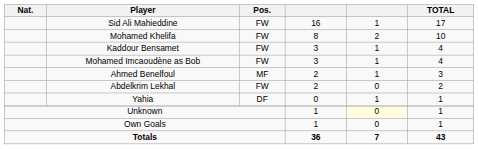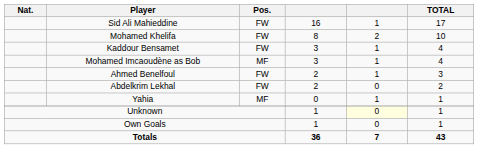 <table class="wikitable sortable alternance"  style="font-size:85%; text-align:center; line-height:14px; width:60%;">
 <tr>
 <th width=10>Nat.</th>
 <th width=140>Player</th>
 <th width=10>Pos.</th>
 <th width=40></th>
 <th width=40></th>
 <th width=40>TOTAL</th>
 </tr>
 <tr>
 <td></td>
 <td>Sid Ali Mahieddine</td>
 <td>FW</td>
 <td>16</td>
 <td>1</td>
 <td>17</td>
 </tr>
 <tr>
 <td></td>
 <td>Mohamed Khelifa</td>
 <td>FW</td>
 <td>8</td>
 <td>2</td>
 <td>10</td>
 </tr>
 <tr>
 <td></td>
 <td>Kaddour Bensamet</td>
 <td>FW</td>
 <td>3</td>
 <td>1</td>
 <td>4</td>
 </tr>
 <tr>
 <td></td>
 <td>Mohamed Imcaoudène as Bob</td>
-<td>FW</td>
+<td>MF</td>
 <td>3</td>
 <td>1</td>
 <td>4</td>
 </tr>
 <tr>
 <td></td>
 <td>Ahmed Benelfoul</td>
-<td>MF</td>
+<td>FW</td>
 <td>2</td>
 <td>1</td>
 <td>3</td>
 </tr>
 <tr>
 <td></td>
 <td>Abdelkrim Lekhal</td>
 <td>FW</td>
 <td>2</td>
 <td>0</td>
 <td>2</td>
 </tr>
 <tr>
 <td></td>
 <td>Yahia</td>
-<td>DF</td>
+<td>MF</td>
 <td>0</td>
 <td>1</td>
 <td>1</td>
 </tr>
 <tr>
 </tr>
 <tr class="sortbottom">
 <td colspan="3">Unknown</td>
 <td>1</td>
 <td style="background: lightyellow;">0</td>
 <td>1</td>
 </tr>
 <tr class="sortbottom">
 <td colspan="3">Own Goals</td>
 <td>1</td>
 <td>0</td>
 <td>1</td>
 </tr>
 <tr class="sortbottom">
 <td colspan="3"><strong>Totals</strong></td>
 <td><strong>36</strong></td>
 <td><strong>7</strong></td>
 <td><strong>43</strong></td>
 </tr>
 </table>
